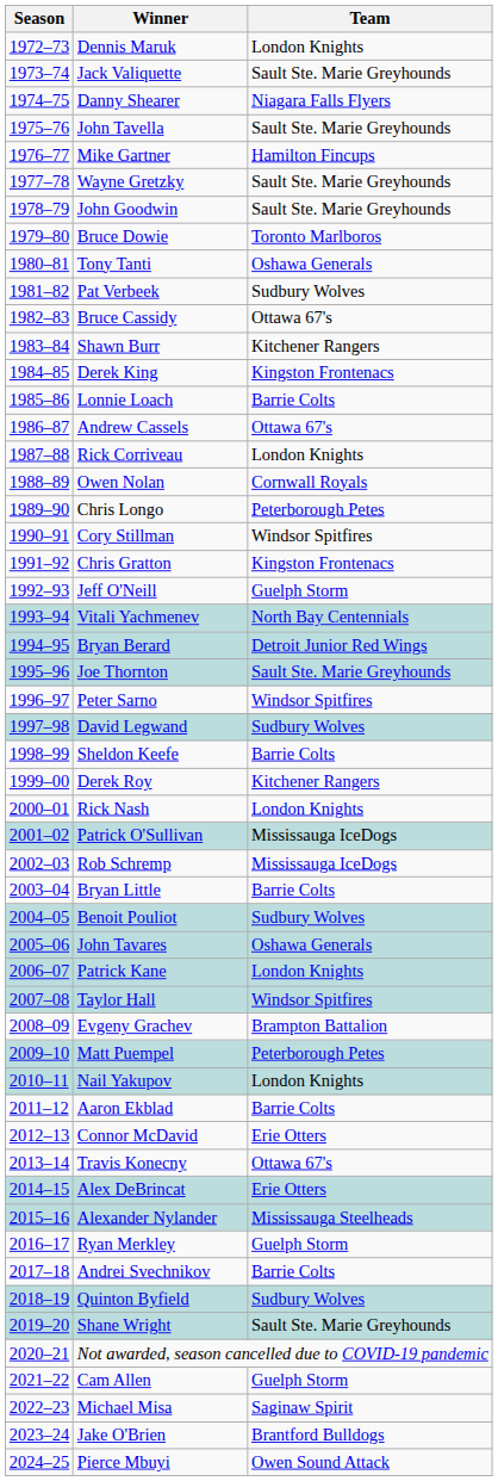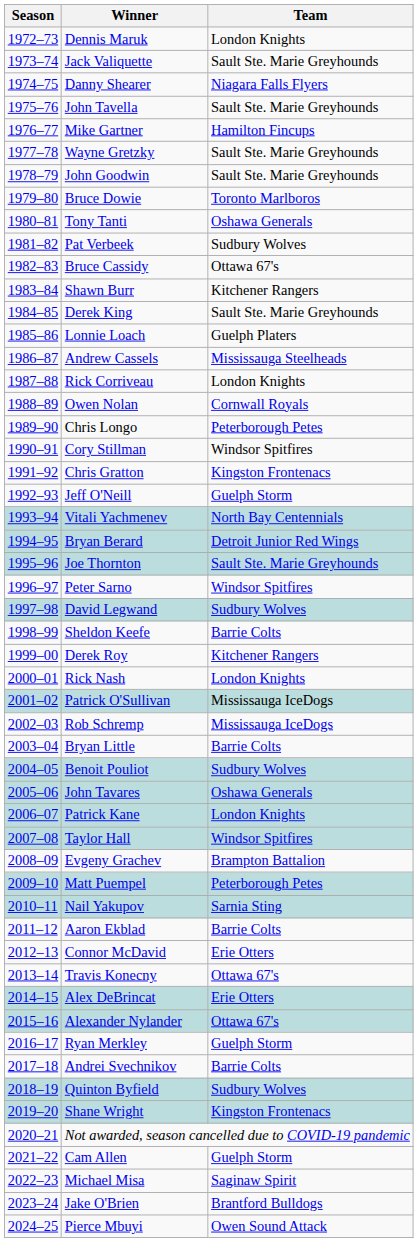 <table class="wikitable sortable">
 <tr>
 <th>Season</th>
 <th>Winner</th>
 <th>Team</th>
 </tr>
 <tr>
 <td><a href='#'>1972–73</a></td>
 <td><a href='#'>Dennis Maruk</a></td>
 <td>London Knights</td>
 </tr>
 <tr>
 <td><a href='#'>1973–74</a></td>
 <td><a href='#'>Jack Valiquette</a></td>
 <td>Sault Ste. Marie Greyhounds</td>
 </tr>
 <tr>
 <td><a href='#'>1974–75</a></td>
 <td><a href='#'>Danny Shearer</a></td>
 <td><a href='#'>Niagara Falls Flyers</a></td>
 </tr>
 <tr>
 <td><a href='#'>1975–76</a></td>
 <td><a href='#'>John Tavella</a></td>
 <td>Sault Ste. Marie Greyhounds</td>
 </tr>
 <tr>
 <td><a href='#'>1976–77</a></td>
 <td><a href='#'>Mike Gartner</a></td>
 <td><a href='#'>Hamilton Fincups</a></td>
 </tr>
 <tr>
 <td><a href='#'>1977–78</a></td>
 <td><a href='#'>Wayne Gretzky</a></td>
 <td>Sault Ste. Marie Greyhounds</td>
 </tr>
 <tr>
 <td><a href='#'>1978–79</a></td>
 <td><a href='#'>John Goodwin</a></td>
 <td>Sault Ste. Marie Greyhounds</td>
 </tr>
 <tr>
 <td><a href='#'>1979–80</a></td>
 <td><a href='#'>Bruce Dowie</a></td>
 <td><a href='#'>Toronto Marlboros</a></td>
 </tr>
 <tr>
 <td><a href='#'>1980–81</a></td>
 <td><a href='#'>Tony Tanti</a></td>
 <td><a href='#'>Oshawa Generals</a></td>
 </tr>
 <tr>
 <td><a href='#'>1981–82</a></td>
 <td><a href='#'>Pat Verbeek</a></td>
 <td>Sudbury Wolves</td>
 </tr>
 <tr>
 <td><a href='#'>1982–83</a></td>
 <td><a href='#'>Bruce Cassidy</a></td>
 <td>Ottawa 67's</td>
 </tr>
 <tr>
 <td><a href='#'>1983–84</a></td>
 <td><a href='#'>Shawn Burr</a></td>
 <td>Kitchener Rangers</td>
 </tr>
 <tr>
 <td><a href='#'>1984–85</a></td>
 <td><a href='#'>Derek King</a></td>
-<td><a href='#'>Kingston Frontenacs</a></td>
+<td>Sault Ste. Marie Greyhounds</td>
 </tr>
 <tr>
 <td><a href='#'>1985–86</a></td>
 <td><a href='#'>Lonnie Loach</a></td>
-<td><a href='#'>Barrie Colts</a></td>
+<td>Guelph Platers</td>
 </tr>
 <tr>
 <td><a href='#'>1986–87</a></td>
 <td><a href='#'>Andrew Cassels</a></td>
-<td><a href='#'>Ottawa 67's</a></td>
+<td><a href='#'>Mississauga Steelheads</a></td>
 </tr>
 <tr>
 <td><a href='#'>1987–88</a></td>
 <td><a href='#'>Rick Corriveau</a></td>
 <td>London Knights</td>
 </tr>
 <tr>
 <td><a href='#'>1988–89</a></td>
 <td><a href='#'>Owen Nolan</a></td>
 <td><a href='#'>Cornwall Royals</a></td>
 </tr>
 <tr>
 <td><a href='#'>1989–90</a></td>
 <td>Chris Longo</td>
 <td><a href='#'>Peterborough Petes</a></td>
 </tr>
 <tr>
 <td><a href='#'>1990–91</a></td>
 <td><a href='#'>Cory Stillman</a></td>
 <td>Windsor Spitfires</td>
 </tr>
 <tr>
 <td><a href='#'>1991–92</a></td>
 <td><a href='#'>Chris Gratton</a></td>
 <td><a href='#'>Kingston Frontenacs</a></td>
 </tr>
 <tr>
 <td><a href='#'>1992–93</a></td>
 <td><a href='#'>Jeff O'Neill</a></td>
 <td><a href='#'>Guelph Storm</a></td>
 </tr>
 <tr bgcolor="#bbdddd">
 <td><a href='#'>1993–94</a></td>
 <td><a href='#'>Vitali Yachmenev</a></td>
 <td><a href='#'>North Bay Centennials</a></td>
 </tr>
 <tr bgcolor="#bbdddd">
 <td><a href='#'>1994–95</a></td>
 <td><a href='#'>Bryan Berard</a></td>
 <td><a href='#'>Detroit Junior Red Wings</a></td>
 </tr>
 <tr bgcolor="#bbdddd">
 <td><a href='#'>1995–96</a></td>
 <td><a href='#'>Joe Thornton</a></td>
 <td><a href='#'>Sault Ste. Marie Greyhounds</a></td>
 </tr>
 <tr>
 <td><a href='#'>1996–97</a></td>
 <td><a href='#'>Peter Sarno</a></td>
 <td><a href='#'>Windsor Spitfires</a></td>
 </tr>
 <tr bgcolor="#bbdddd">
 <td><a href='#'>1997–98</a></td>
 <td><a href='#'>David Legwand</a></td>
 <td><a href='#'>Sudbury Wolves</a></td>
 </tr>
 <tr>
 <td><a href='#'>1998–99</a></td>
 <td><a href='#'>Sheldon Keefe</a></td>
 <td><a href='#'>Barrie Colts</a></td>
 </tr>
 <tr>
 <td><a href='#'>1999–00</a></td>
 <td><a href='#'>Derek Roy</a></td>
 <td><a href='#'>Kitchener Rangers</a></td>
 </tr>
 <tr>
 <td><a href='#'>2000–01</a></td>
 <td><a href='#'>Rick Nash</a></td>
 <td><a href='#'>London Knights</a></td>
 </tr>
 <tr bgcolor="#bbdddd">
 <td><a href='#'>2001–02</a></td>
 <td><a href='#'>Patrick O'Sullivan</a></td>
 <td>Mississauga IceDogs</td>
 </tr>
 <tr>
 <td><a href='#'>2002–03</a></td>
 <td><a href='#'>Rob Schremp</a></td>
 <td><a href='#'>Mississauga IceDogs</a></td>
 </tr>
 <tr>
 <td><a href='#'>2003–04</a></td>
 <td><a href='#'>Bryan Little</a></td>
 <td><a href='#'>Barrie Colts</a></td>
 </tr>
 <tr bgcolor="#bbdddd">
 <td><a href='#'>2004–05</a></td>
 <td><a href='#'>Benoit Pouliot</a></td>
 <td><a href='#'>Sudbury Wolves</a></td>
 </tr>
 <tr bgcolor="#bbdddd">
 <td><a href='#'>2005–06</a></td>
 <td><a href='#'>John Tavares</a></td>
 <td><a href='#'>Oshawa Generals</a></td>
 </tr>
 <tr bgcolor="#bbdddd">
 <td><a href='#'>2006–07</a></td>
 <td><a href='#'>Patrick Kane</a></td>
 <td><a href='#'>London Knights</a></td>
 </tr>
 <tr bgcolor="#bbdddd">
 <td><a href='#'>2007–08</a></td>
 <td><a href='#'>Taylor Hall</a></td>
 <td><a href='#'>Windsor Spitfires</a></td>
 </tr>
 <tr>
 <td><a href='#'>2008–09</a></td>
 <td><a href='#'>Evgeny Grachev</a></td>
 <td><a href='#'>Brampton Battalion</a></td>
 </tr>
 <tr bgcolor="#bbdddd">
 <td><a href='#'>2009–10</a></td>
 <td><a href='#'>Matt Puempel</a></td>
 <td><a href='#'>Peterborough Petes</a></td>
 </tr>
 <tr bgcolor="#bbdddd">
 <td><a href='#'>2010–11</a></td>
 <td><a href='#'>Nail Yakupov</a></td>
-<td>London Knights</td>
+<td><a href='#'>Sarnia Sting</a></td>
 </tr>
 <tr>
 <td><a href='#'>2011–12</a></td>
 <td><a href='#'>Aaron Ekblad</a></td>
 <td><a href='#'>Barrie Colts</a></td>
 </tr>
 <tr>
 <td><a href='#'>2012–13</a></td>
 <td><a href='#'>Connor McDavid</a></td>
 <td><a href='#'>Erie Otters</a></td>
 </tr>
 <tr>
 <td><a href='#'>2013–14</a></td>
 <td><a href='#'>Travis Konecny</a></td>
 <td><a href='#'>Ottawa 67's</a></td>
 </tr>
 <tr bgcolor="#bbdddd">
 <td><a href='#'>2014–15</a></td>
 <td><a href='#'>Alex DeBrincat</a></td>
 <td><a href='#'>Erie Otters</a></td>
 </tr>
 <tr bgcolor="#bbdddd">
 <td><a href='#'>2015–16</a></td>
 <td><a href='#'>Alexander Nylander</a></td>
-<td><a href='#'>Mississauga Steelheads</a></td>
+<td><a href='#'>Ottawa 67's</a></td>
 </tr>
 <tr>
 <td><a href='#'>2016–17</a></td>
 <td><a href='#'>Ryan Merkley</a></td>
 <td><a href='#'>Guelph Storm</a></td>
 </tr>
 <tr>
 <td><a href='#'>2017–18</a></td>
 <td><a href='#'>Andrei Svechnikov</a></td>
 <td><a href='#'>Barrie Colts</a></td>
 </tr>
 <tr bgcolor="#bbdddd">
 <td><a href='#'>2018–19</a></td>
 <td><a href='#'>Quinton Byfield</a></td>
 <td><a href='#'>Sudbury Wolves</a></td>
 </tr>
 <tr bgcolor="#bbdddd">
 <td><a href='#'>2019–20</a></td>
 <td><a href='#'>Shane Wright</a></td>
-<td>Sault Ste. Marie Greyhounds</td>
+<td><a href='#'>Kingston Frontenacs</a></td>
 </tr>
 <tr>
 <td><a href='#'>2020–21</a></td>
 <td colspan=2 align=center><em>Not awarded, season cancelled due to <a href='#'>COVID-19 pandemic</a></em></td>
 </tr>
 <tr>
 <td><a href='#'>2021–22</a></td>
 <td><a href='#'>Cam Allen</a></td>
 <td><a href='#'>Guelph Storm</a></td>
 </tr>
 <tr>
 <td><a href='#'>2022–23</a></td>
 <td><a href='#'>Michael Misa</a></td>
 <td><a href='#'>Saginaw Spirit</a></td>
 </tr>
 <tr>
 <td><a href='#'>2023–24</a></td>
 <td><a href='#'>Jake O'Brien</a></td>
 <td><a href='#'>Brantford Bulldogs</a></td>
 </tr>
 <tr>
 <td><a href='#'>2024–25</a></td>
 <td><a href='#'>Pierce Mbuyi</a></td>
 <td><a href='#'>Owen Sound Attack</a></td>
 </tr>
 </table>
